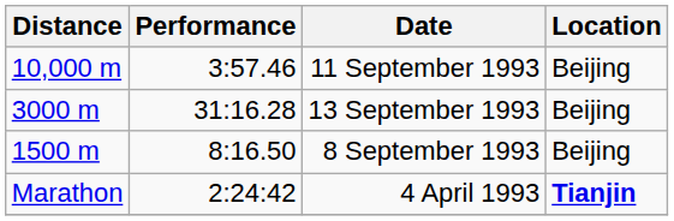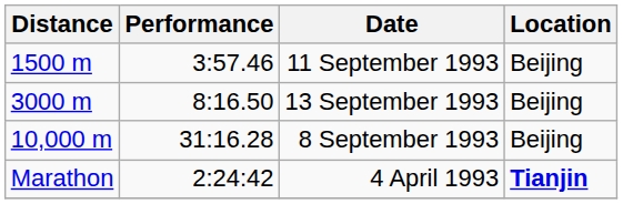 <table class="wikitable">
 <tr>
 <th>Distance</th>
 <th>Performance</th>
 <th>Date</th>
 <th>Location</th>
 </tr>
 <tr>
-<td><a href='#'>10,000 m</a></td>
+<td><a href='#'>1500 m</a></td>
 <td align=right>3:57.46</td>
 <td align=right>11 September 1993</td>
 <td>Beijing</td>
 </tr>
 <tr>
 <td><a href='#'>3000 m</a></td>
-<td align=right>31:16.28</td>
+<td align=right>8:16.50</td>
 <td align=right>13 September 1993</td>
 <td>Beijing</td>
 </tr>
 <tr>
-<td><a href='#'>1500 m</a></td>
-<td align=right>8:16.50</td>
+<td><a href='#'>10,000 m</a></td>
+<td align=right>31:16.28</td>
 <td align=right>8 September 1993</td>
 <td>Beijing</td>
 </tr>
 <tr>
 <td><a href='#'>Marathon</a></td>
 <td align=right>2:24:42</td>
 <td align=right>4 April 1993</td>
 <td><strong><a href='#'>Tianjin</a></strong></td>
 </tr>
 <tr>
 </tr>
 </table>
